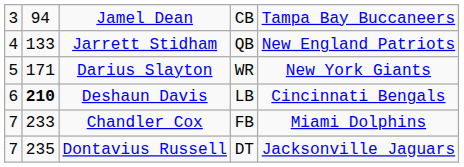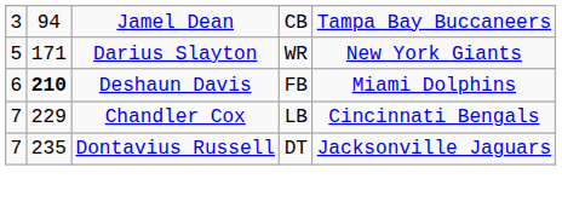 <table class="wikitable" style="text-align:center">
 <tr>
 <td>3</td>
 <td>94</td>
 <td><a href='#'>Jamel Dean</a></td>
 <td>CB</td>
 <td><a href='#'>Tampa Bay Buccaneers</a></td>
-</tr>
-<tr>
-<td>4</td>
-<td>133</td>
-<td><a href='#'>Jarrett Stidham</a></td>
-<td>QB</td>
-<td><a href='#'>New England Patriots</a></td>
 </tr>
 <tr>
 <td>5</td>
 <td>171</td>
 <td><a href='#'>Darius Slayton</a></td>
 <td>WR</td>
 <td><a href='#'>New York Giants</a></td>
 </tr>
 <tr>
 <td>6</td>
 <td><strong>210</strong></td>
 <td><a href='#'>Deshaun Davis</a></td>
-<td>LB</td>
-<td><a href='#'>Cincinnati Bengals</a></td>
+<td>FB</td>
+<td><a href='#'>Miami Dolphins</a></td>
 </tr>
 <tr>
 <td>7</td>
-<td>233</td>
+<td>229</td>
 <td><a href='#'>Chandler Cox</a></td>
-<td>FB</td>
-<td><a href='#'>Miami Dolphins</a></td>
+<td>LB</td>
+<td><a href='#'>Cincinnati Bengals</a></td>
 </tr>
 <tr>
 <td>7</td>
 <td>235</td>
 <td><a href='#'>Dontavius Russell</a></td>
 <td>DT</td>
 <td><a href='#'>Jacksonville Jaguars</a></td>
 </tr>
 </table>
